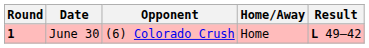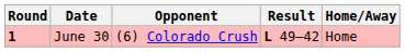 <table class="wikitable">
 <tr>
 <th>Round</th>
 <th>Date</th>
 <th>Opponent</th>
+<th>Result</th>
 <th>Home/Away</th>
-<th>Result</th>
 </tr>
 <tr bgcolor="ffbbbb">
 <td><strong>1</strong></td>
 <td>June 30</td>
 <td>(6) <a href='#'>Colorado Crush</a></td>
+<td><strong>L</strong> 49–42</td>
 <td>Home</td>
-<td><strong>L</strong> 49–42</td>
 </tr>
 </table>
